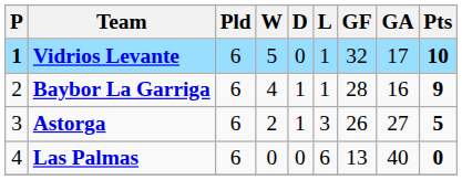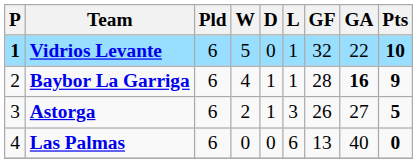 <table class="wikitable sortable" style="text-align: center;">
 <tr>
 <th align="center">P</th>
 <th align="center">Team</th>
 <th align="center">Pld</th>
 <th align="center">W</th>
 <th align="center">D</th>
 <th align="center">L</th>
 <th align="center">GF</th>
 <th align="center">GA</th>
 <th align="center">Pts</th>
 </tr>
 <tr ! style="background:#97DEFF;">
 <td><strong>1</strong></td>
 <td align="left"><strong><a href='#'>Vidrios Levante</a></strong></td>
 <td>6</td>
 <td>5</td>
 <td>0</td>
 <td>1</td>
 <td>32</td>
-<td>17</td>
+<td>22</td>
 <td><strong>10</strong></td>
 </tr>
 <tr>
 <td>2</td>
 <td align="left"><strong><a href='#'>Baybor La Garriga</a></strong></td>
 <td>6</td>
 <td>4</td>
 <td>1</td>
 <td>1</td>
 <td>28</td>
-<td>16</td>
+<td><strong>16</strong></td>
 <td><strong>9</strong></td>
 </tr>
 <tr>
 <td>3</td>
 <td align="left"><strong><a href='#'>Astorga</a></strong></td>
 <td>6</td>
 <td>2</td>
 <td>1</td>
 <td>3</td>
 <td>26</td>
 <td>27</td>
 <td><strong>5</strong></td>
 </tr>
 <tr>
 <td>4</td>
 <td align="left"><strong><a href='#'>Las Palmas</a></strong></td>
 <td>6</td>
 <td>0</td>
 <td>0</td>
 <td>6</td>
 <td>13</td>
 <td>40</td>
 <td><strong>0</strong></td>
 </tr>
 <tr>
 </tr>
 </table>
